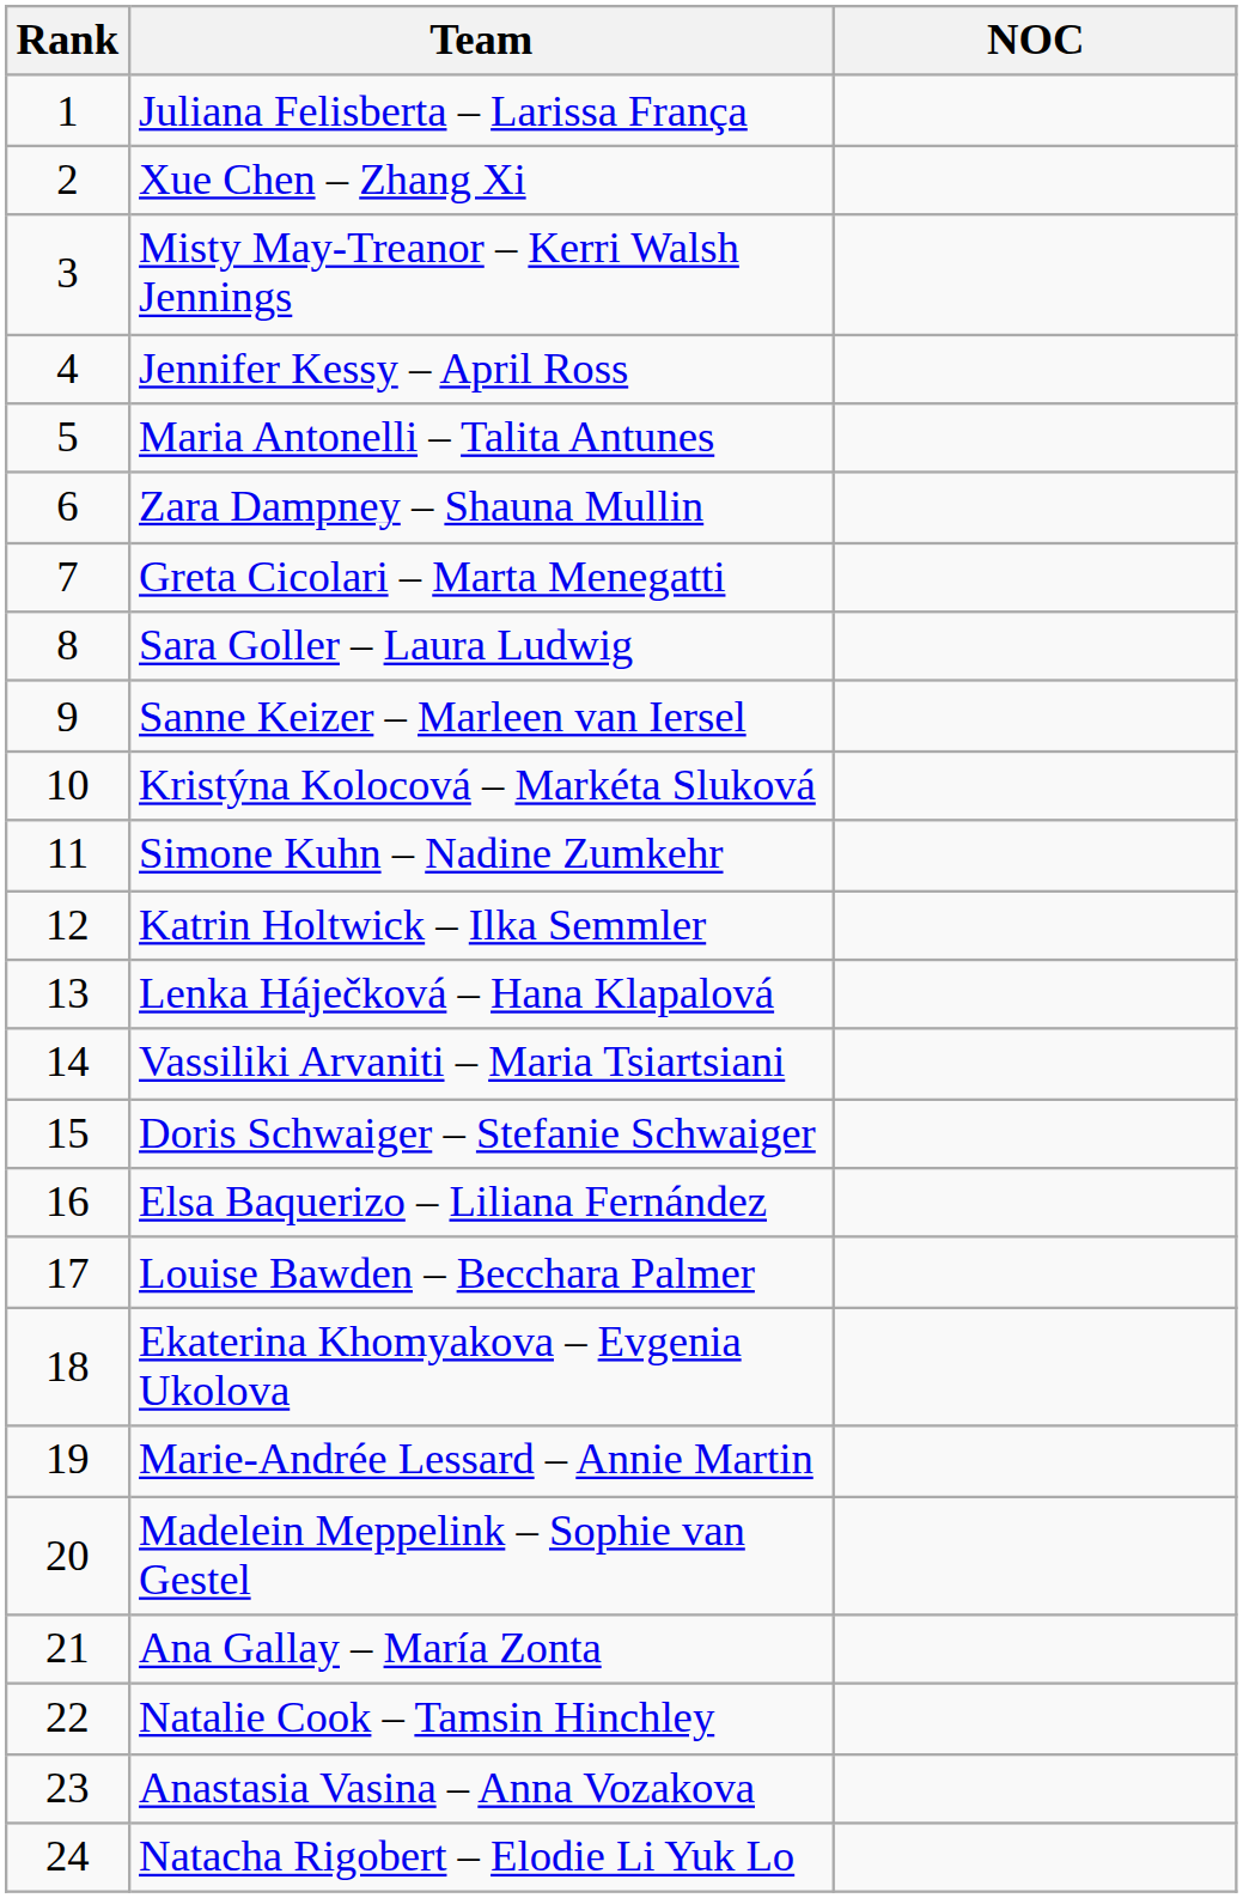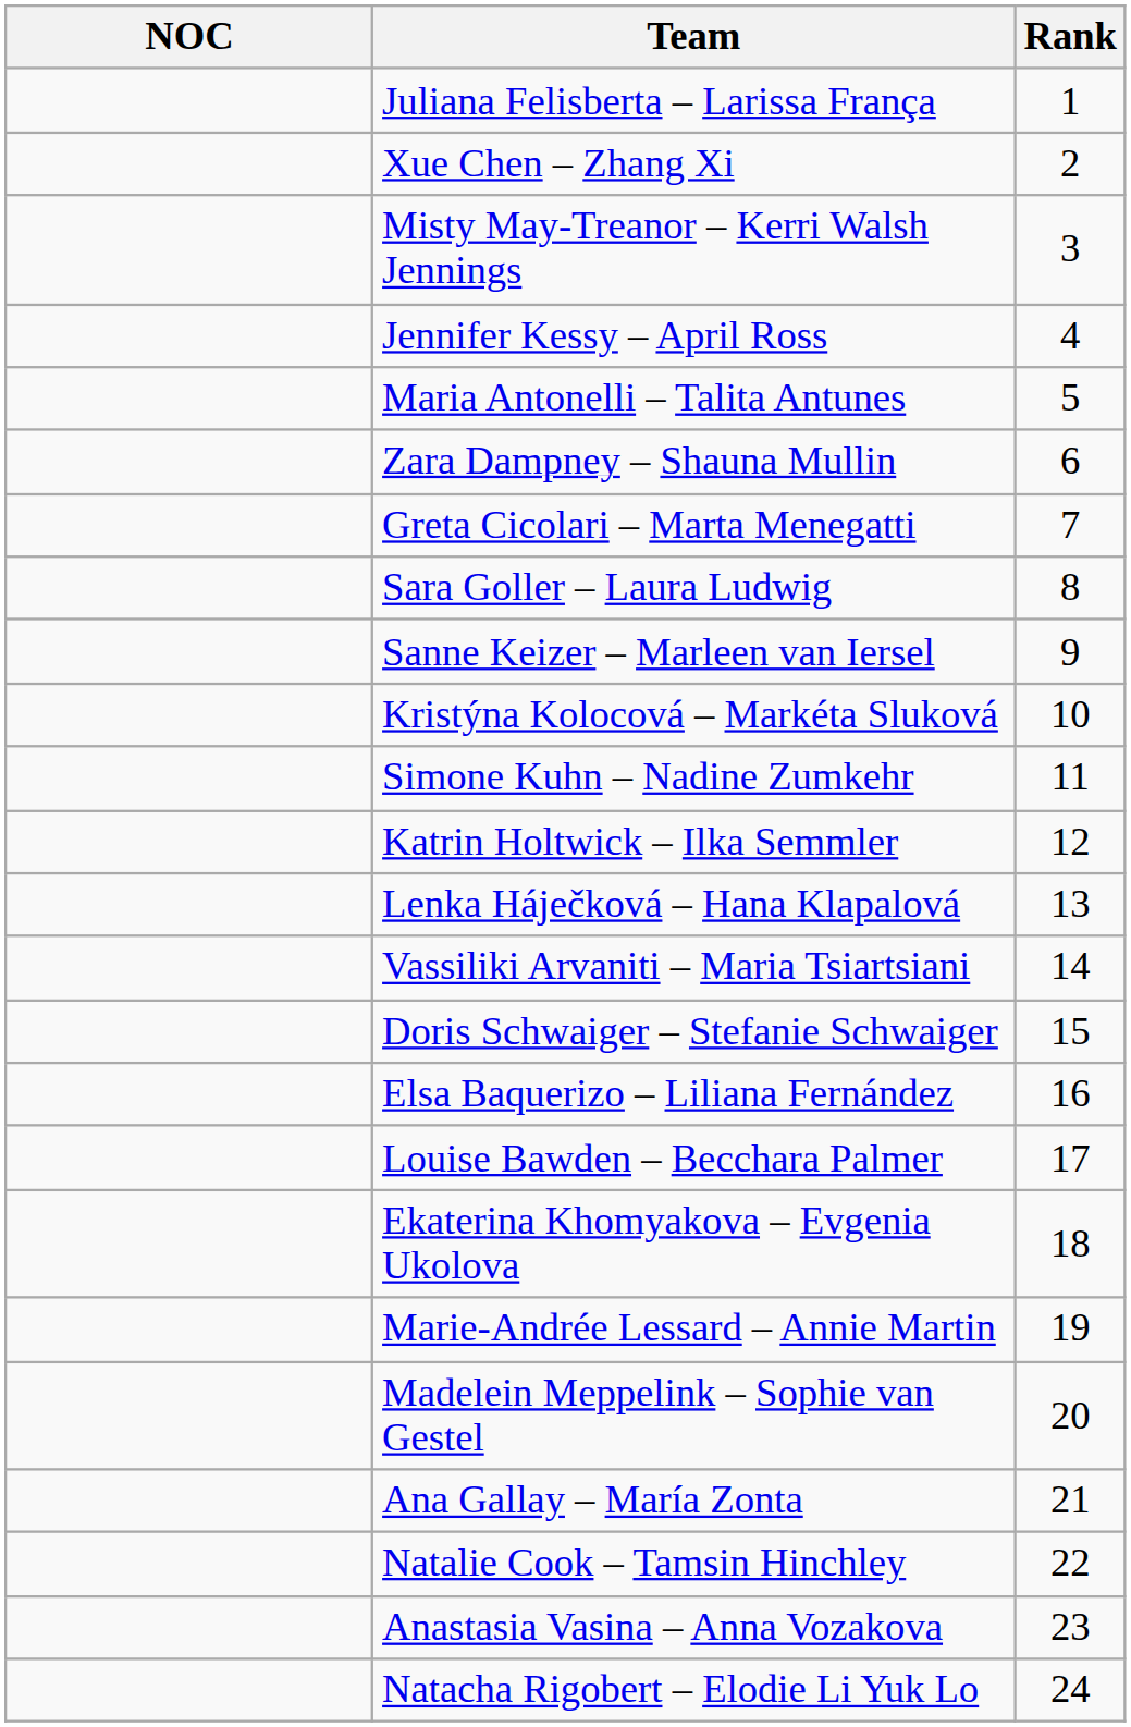 <table class="wikitable sortable">
 <tr>
+<th width=140>NOC</th>
+<th width=250>Team</th>
 <th width=20>Rank</th>
-<th width=250>Team</th>
-<th width=140>NOC</th>
 </tr>
 <tr>
+<td></td>
+<td><a href='#'>Juliana Felisberta</a> – <a href='#'>Larissa França</a></td>
 <td align=center>1</td>
-<td><a href='#'>Juliana Felisberta</a> – <a href='#'>Larissa França</a></td>
-<td></td>
 </tr>
 <tr>
+<td></td>
+<td><a href='#'>Xue Chen</a> – <a href='#'>Zhang Xi</a></td>
 <td align=center>2</td>
-<td><a href='#'>Xue Chen</a> – <a href='#'>Zhang Xi</a></td>
-<td></td>
 </tr>
 <tr>
+<td></td>
+<td><a href='#'>Misty May-Treanor</a> – <a href='#'>Kerri Walsh Jennings</a></td>
 <td align=center>3</td>
-<td><a href='#'>Misty May-Treanor</a> – <a href='#'>Kerri Walsh Jennings</a></td>
-<td></td>
 </tr>
 <tr>
+<td></td>
+<td><a href='#'>Jennifer Kessy</a> – <a href='#'>April Ross</a></td>
 <td align=center>4</td>
-<td><a href='#'>Jennifer Kessy</a> – <a href='#'>April Ross</a></td>
-<td></td>
 </tr>
 <tr>
+<td></td>
+<td><a href='#'>Maria Antonelli</a> – <a href='#'>Talita Antunes</a></td>
 <td align=center>5</td>
-<td><a href='#'>Maria Antonelli</a> – <a href='#'>Talita Antunes</a></td>
-<td></td>
 </tr>
 <tr>
+<td></td>
+<td><a href='#'>Zara Dampney</a> – <a href='#'>Shauna Mullin</a></td>
 <td align=center>6</td>
-<td><a href='#'>Zara Dampney</a> – <a href='#'>Shauna Mullin</a></td>
-<td></td>
 </tr>
 <tr>
+<td></td>
+<td><a href='#'>Greta Cicolari</a> – <a href='#'>Marta Menegatti</a></td>
 <td align=center>7</td>
-<td><a href='#'>Greta Cicolari</a> – <a href='#'>Marta Menegatti</a></td>
-<td></td>
 </tr>
 <tr>
+<td></td>
+<td><a href='#'>Sara Goller</a> – <a href='#'>Laura Ludwig</a></td>
 <td align=center>8</td>
-<td><a href='#'>Sara Goller</a> – <a href='#'>Laura Ludwig</a></td>
-<td></td>
 </tr>
 <tr>
+<td></td>
+<td><a href='#'>Sanne Keizer</a> – <a href='#'>Marleen van Iersel</a></td>
 <td align=center>9</td>
-<td><a href='#'>Sanne Keizer</a> – <a href='#'>Marleen van Iersel</a></td>
-<td></td>
 </tr>
 <tr>
+<td></td>
+<td><a href='#'>Kristýna Kolocová</a> – <a href='#'>Markéta Sluková</a></td>
 <td align=center>10</td>
-<td><a href='#'>Kristýna Kolocová</a> – <a href='#'>Markéta Sluková</a></td>
-<td></td>
 </tr>
 <tr>
+<td></td>
+<td><a href='#'>Simone Kuhn</a> – <a href='#'>Nadine Zumkehr</a></td>
 <td align=center>11</td>
-<td><a href='#'>Simone Kuhn</a> – <a href='#'>Nadine Zumkehr</a></td>
-<td></td>
 </tr>
 <tr>
+<td></td>
+<td><a href='#'>Katrin Holtwick</a> – <a href='#'>Ilka Semmler</a></td>
 <td align=center>12</td>
-<td><a href='#'>Katrin Holtwick</a> – <a href='#'>Ilka Semmler</a></td>
-<td></td>
 </tr>
 <tr>
+<td></td>
+<td><a href='#'>Lenka Háječková</a> – <a href='#'>Hana Klapalová</a></td>
 <td align=center>13</td>
-<td><a href='#'>Lenka Háječková</a> – <a href='#'>Hana Klapalová</a></td>
-<td></td>
 </tr>
 <tr>
+<td></td>
+<td><a href='#'>Vassiliki Arvaniti</a> – <a href='#'>Maria Tsiartsiani</a></td>
 <td align=center>14</td>
-<td><a href='#'>Vassiliki Arvaniti</a> – <a href='#'>Maria Tsiartsiani</a></td>
-<td></td>
 </tr>
 <tr>
+<td></td>
+<td><a href='#'>Doris Schwaiger</a> – <a href='#'>Stefanie Schwaiger</a></td>
 <td align=center>15</td>
-<td><a href='#'>Doris Schwaiger</a> – <a href='#'>Stefanie Schwaiger</a></td>
-<td></td>
 </tr>
 <tr>
+<td></td>
+<td><a href='#'>Elsa Baquerizo</a> – <a href='#'>Liliana Fernández</a></td>
 <td align=center>16</td>
-<td><a href='#'>Elsa Baquerizo</a> – <a href='#'>Liliana Fernández</a></td>
-<td></td>
 </tr>
 <tr>
+<td></td>
+<td><a href='#'>Louise Bawden</a> – <a href='#'>Becchara Palmer</a></td>
 <td align=center>17</td>
-<td><a href='#'>Louise Bawden</a> – <a href='#'>Becchara Palmer</a></td>
-<td></td>
 </tr>
 <tr>
+<td></td>
+<td><a href='#'>Ekaterina Khomyakova</a> – <a href='#'>Evgenia Ukolova</a></td>
 <td align=center>18</td>
-<td><a href='#'>Ekaterina Khomyakova</a> – <a href='#'>Evgenia Ukolova</a></td>
-<td></td>
 </tr>
 <tr>
+<td></td>
+<td><a href='#'>Marie-Andrée Lessard</a> – <a href='#'>Annie Martin</a></td>
 <td align=center>19</td>
-<td><a href='#'>Marie-Andrée Lessard</a> – <a href='#'>Annie Martin</a></td>
-<td></td>
 </tr>
 <tr>
+<td></td>
+<td><a href='#'>Madelein Meppelink</a> – <a href='#'>Sophie van Gestel</a></td>
 <td align=center>20</td>
-<td><a href='#'>Madelein Meppelink</a> – <a href='#'>Sophie van Gestel</a></td>
-<td></td>
 </tr>
 <tr>
+<td></td>
+<td><a href='#'>Ana Gallay</a> – <a href='#'>María Zonta</a></td>
 <td align=center>21</td>
-<td><a href='#'>Ana Gallay</a> – <a href='#'>María Zonta</a></td>
-<td></td>
 </tr>
 <tr>
+<td></td>
+<td><a href='#'>Natalie Cook</a> – <a href='#'>Tamsin Hinchley</a></td>
 <td align=center>22</td>
-<td><a href='#'>Natalie Cook</a> – <a href='#'>Tamsin Hinchley</a></td>
-<td></td>
 </tr>
 <tr>
+<td></td>
+<td><a href='#'>Anastasia Vasina</a> – <a href='#'>Anna Vozakova</a></td>
 <td align=center>23</td>
-<td><a href='#'>Anastasia Vasina</a> – <a href='#'>Anna Vozakova</a></td>
-<td></td>
 </tr>
 <tr>
+<td></td>
+<td><a href='#'>Natacha Rigobert</a> – <a href='#'>Elodie Li Yuk Lo</a></td>
 <td align=center>24</td>
-<td><a href='#'>Natacha Rigobert</a> – <a href='#'>Elodie Li Yuk Lo</a></td>
-<td></td>
 </tr>
 </table>
